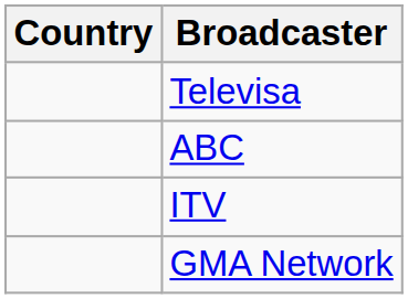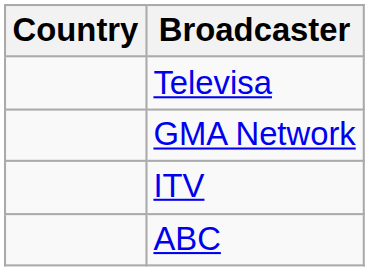 <table class="wikitable">
 <tr>
 <th align=center>Country</th>
 <th align=center>Broadcaster</th>
 </tr>
 <tr>
 <td></td>
 <td><a href='#'>Televisa</a></td>
 </tr>
 <tr>
 <td></td>
-<td><a href='#'>ABC</a></td>
+<td><a href='#'>GMA Network</a></td>
 </tr>
 <tr>
 <td></td>
 <td><a href='#'>ITV</a></td>
 </tr>
 <tr>
 <td></td>
-<td><a href='#'>GMA Network</a></td>
+<td><a href='#'>ABC</a></td>
 </tr>
 </table>
